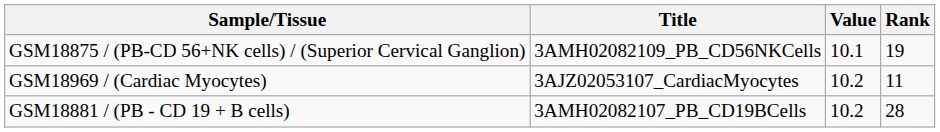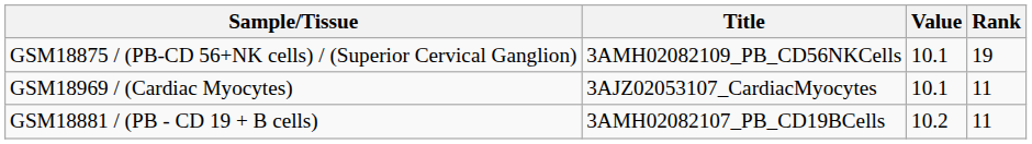 <table class="wikitable">
 <tr>
 <th>Sample/Tissue</th>
 <th>Title</th>
 <th>Value</th>
 <th>Rank</th>
 </tr>
 <tr>
 <td>GSM18875 / (PB-CD 56+NK cells) / (Superior Cervical Ganglion)</td>
 <td>3AMH02082109_PB_CD56NKCells</td>
 <td>10.1</td>
 <td>19</td>
 </tr>
 <tr>
 <td>GSM18969 / (Cardiac Myocytes)</td>
 <td>3AJZ02053107_CardiacMyocytes</td>
-<td>10.2</td>
+<td>10.1</td>
 <td>11</td>
 </tr>
 <tr>
 <td>GSM18881 / (PB - CD 19 + B cells)</td>
 <td>3AMH02082107_PB_CD19BCells</td>
 <td>10.2</td>
-<td>28</td>
+<td>11</td>
 </tr>
 </table>
